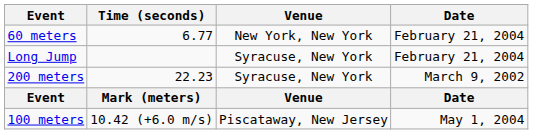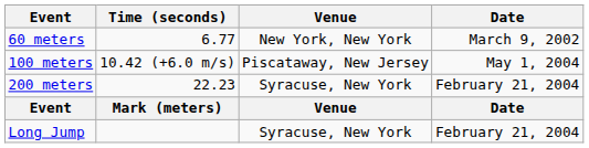 <table class="wikitable">
 <tr>
 <th>Event</th>
 <th>Time (seconds)</th>
 <th>Venue</th>
 <th>Date</th>
 </tr>
 <tr>
 <td><a href='#'>60 meters</a></td>
 <td align=right>6.77</td>
 <td align=center>New York, New York</td>
-<td align=right>February 21, 2004</td>
+<td align=right>March 9, 2002</td>
 </tr>
 <tr>
-<td><a href='#'>Long Jump</a></td>
-<td align=right></td>
-<td align=center>Syracuse, New York</td>
-<td align=right>February 21, 2004</td>
+<td><a href='#'>100 meters</a></td>
+<td align=right>10.42 (+6.0 m/s) </td>
+<td align=center>Piscataway, New Jersey</td>
+<td align=right>May 1, 2004</td>
 </tr>
 <tr>
 <td><a href='#'>200 meters</a></td>
 <td align=right>22.23</td>
 <td align=center>Syracuse, New York</td>
-<td align=right>March 9, 2002</td>
+<td align=right>February 21, 2004</td>
 </tr>
 <tr>
 <th>Event</th>
 <th>Mark (meters)</th>
 <th>Venue</th>
 <th>Date</th>
 </tr>
 <tr>
-<td><a href='#'>100 meters</a></td>
-<td align=right>10.42 (+6.0 m/s) </td>
-<td align=center>Piscataway, New Jersey</td>
-<td align=right>May 1, 2004</td>
+<td><a href='#'>Long Jump</a></td>
+<td align=right></td>
+<td align=center>Syracuse, New York</td>
+<td align=right>February 21, 2004</td>
 </tr>
 </table>
